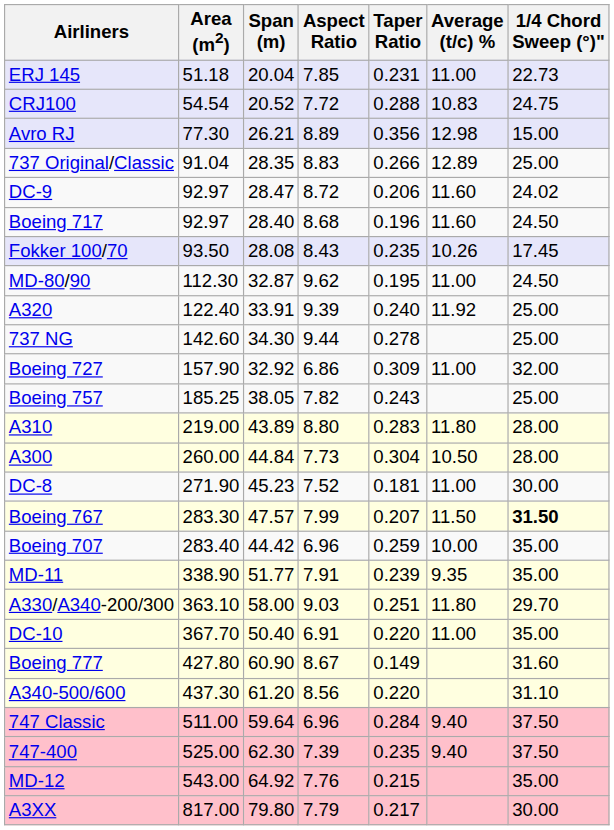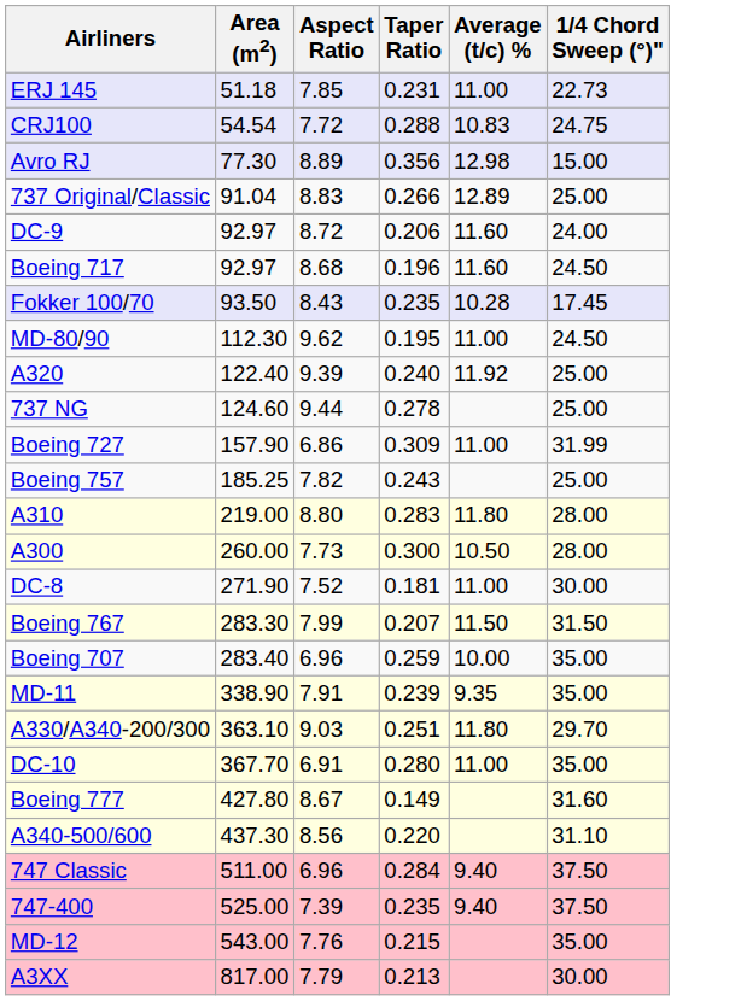 <table class="wikitable sortable">
 <tr>
 <th>Airliners</th>
 <th>Area<br>(m<sup>2</sup>)</th>
-<th>Span<br>(m)</th>
 <th>Aspect<br>Ratio</th>
 <th>Taper<br>Ratio</th>
 <th>Average<br>(t/c) %</th>
 <th>1/4 Chord<br>Sweep (°)"</th>
 </tr>
 <tr style="background-color: lavender ;">
 <td><a href='#'>ERJ 145</a></td>
 <td>51.18</td>
-<td>20.04</td>
 <td>7.85</td>
 <td>0.231</td>
 <td>11.00</td>
 <td>22.73</td>
 </tr>
 <tr style="background-color: lavender;">
 <td><a href='#'>CRJ100</a></td>
 <td>54.54</td>
-<td>20.52</td>
 <td>7.72</td>
 <td>0.288</td>
 <td>10.83</td>
 <td>24.75</td>
 </tr>
 <tr style="background-color: lavender;">
 <td><a href='#'>Avro RJ</a></td>
 <td>77.30</td>
-<td>26.21</td>
 <td>8.89</td>
 <td>0.356</td>
 <td>12.98</td>
 <td>15.00</td>
 </tr>
 <tr>
 <td><a href='#'>737 Original</a>/<a href='#'>Classic</a></td>
 <td>91.04</td>
-<td>28.35</td>
 <td>8.83</td>
 <td>0.266</td>
 <td>12.89</td>
 <td>25.00</td>
 </tr>
 <tr>
 <td><a href='#'>DC-9</a></td>
 <td>92.97</td>
-<td>28.47</td>
 <td>8.72</td>
 <td>0.206</td>
 <td>11.60</td>
-<td>24.02</td>
+<td>24.00</td>
 </tr>
 <tr>
 <td><a href='#'>Boeing 717</a></td>
 <td>92.97</td>
-<td>28.40</td>
 <td>8.68</td>
 <td>0.196</td>
 <td>11.60</td>
 <td>24.50</td>
 </tr>
 <tr style="background-color: lavender;">
 <td><a href='#'>Fokker 100</a>/<a href='#'>70</a></td>
 <td>93.50</td>
-<td>28.08</td>
 <td>8.43</td>
 <td>0.235</td>
-<td>10.26</td>
+<td>10.28</td>
 <td>17.45</td>
 </tr>
 <tr>
 <td><a href='#'>MD-80</a>/<a href='#'>90</a></td>
 <td>112.30</td>
-<td>32.87</td>
 <td>9.62</td>
 <td>0.195</td>
 <td>11.00</td>
 <td>24.50</td>
 </tr>
 <tr>
 <td><a href='#'>A320</a></td>
 <td>122.40</td>
-<td>33.91</td>
 <td>9.39</td>
 <td>0.240</td>
 <td>11.92</td>
 <td>25.00</td>
 </tr>
 <tr>
 <td><a href='#'>737 NG</a></td>
-<td>142.60</td>
-<td>34.30</td>
+<td>124.60</td>
 <td>9.44</td>
 <td>0.278</td>
 <td></td>
 <td>25.00</td>
 </tr>
 <tr>
 <td><a href='#'>Boeing 727</a></td>
 <td>157.90</td>
-<td>32.92</td>
 <td>6.86</td>
 <td>0.309</td>
 <td>11.00</td>
-<td>32.00</td>
+<td>31.99</td>
 </tr>
 <tr>
 <td><a href='#'>Boeing 757</a></td>
 <td>185.25</td>
-<td>38.05</td>
 <td>7.82</td>
 <td>0.243</td>
 <td></td>
 <td>25.00</td>
 </tr>
 <tr style="background-color: lightyellow;">
 <td><a href='#'>A310</a></td>
 <td>219.00</td>
-<td>43.89</td>
 <td>8.80</td>
 <td>0.283</td>
 <td>11.80</td>
 <td>28.00</td>
 </tr>
 <tr style="background-color: lightyellow;">
 <td><a href='#'>A300</a></td>
 <td>260.00</td>
-<td>44.84</td>
 <td>7.73</td>
-<td>0.304</td>
+<td>0.300</td>
 <td>10.50</td>
 <td>28.00</td>
 </tr>
 <tr>
 <td><a href='#'>DC-8</a></td>
 <td>271.90</td>
-<td>45.23</td>
 <td>7.52</td>
 <td>0.181</td>
 <td>11.00</td>
 <td>30.00</td>
 </tr>
 <tr style="background-color: lightyellow;">
 <td><a href='#'>Boeing 767</a></td>
 <td>283.30</td>
-<td>47.57</td>
 <td>7.99</td>
 <td>0.207</td>
 <td>11.50</td>
-<td><strong>31.50</strong></td>
+<td>31.50</td>
 </tr>
 <tr>
 <td><a href='#'>Boeing 707</a></td>
 <td>283.40</td>
-<td>44.42</td>
 <td>6.96</td>
 <td>0.259</td>
 <td>10.00</td>
 <td>35.00</td>
 </tr>
 <tr style="background-color: lightyellow;">
 <td><a href='#'>MD-11</a></td>
 <td>338.90</td>
-<td>51.77</td>
 <td>7.91</td>
 <td>0.239</td>
 <td>9.35</td>
 <td>35.00</td>
 </tr>
 <tr style="background-color: lightyellow;">
 <td><a href='#'>A330</a>/<a href='#'>A340</a>-200/300</td>
 <td>363.10</td>
-<td>58.00</td>
 <td>9.03</td>
 <td>0.251</td>
 <td>11.80</td>
 <td>29.70</td>
 </tr>
 <tr style="background-color: lightyellow;">
 <td><a href='#'>DC-10</a></td>
 <td>367.70</td>
-<td>50.40</td>
 <td>6.91</td>
-<td>0.220</td>
+<td>0.280</td>
 <td>11.00</td>
 <td>35.00</td>
 </tr>
 <tr style="background-color: lightyellow;">
 <td><a href='#'>Boeing 777</a></td>
 <td>427.80</td>
-<td>60.90</td>
 <td>8.67</td>
 <td>0.149</td>
 <td></td>
 <td>31.60</td>
 </tr>
 <tr style="background-color: lightyellow;">
 <td><a href='#'>A340-500/600</a></td>
 <td>437.30</td>
-<td>61.20</td>
 <td>8.56</td>
 <td>0.220</td>
 <td></td>
 <td>31.10</td>
 </tr>
 <tr style="background-color: pink;">
 <td><a href='#'>747 Classic</a></td>
 <td>511.00</td>
-<td>59.64</td>
 <td>6.96</td>
 <td>0.284</td>
 <td>9.40</td>
 <td>37.50</td>
 </tr>
 <tr style="background-color: pink;">
 <td><a href='#'>747-400</a></td>
 <td>525.00</td>
-<td>62.30</td>
 <td>7.39</td>
 <td>0.235</td>
 <td>9.40</td>
 <td>37.50</td>
 </tr>
 <tr style="background-color: pink;">
 <td><a href='#'>MD-12</a></td>
 <td>543.00</td>
-<td>64.92</td>
 <td>7.76</td>
 <td>0.215</td>
 <td></td>
 <td>35.00</td>
 </tr>
 <tr style="background-color: pink;">
 <td><a href='#'>A3XX</a></td>
 <td>817.00</td>
-<td>79.80</td>
 <td>7.79</td>
-<td>0.217</td>
+<td>0.213</td>
 <td></td>
 <td>30.00</td>
 </tr>
 </table>
